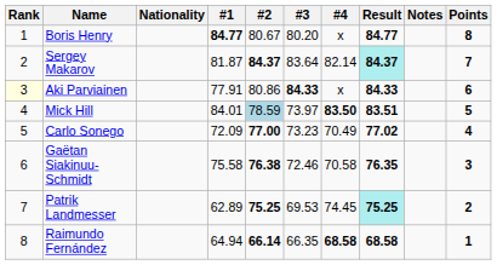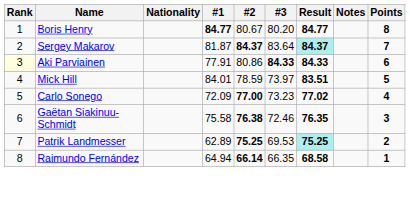 <table class="wikitable sortable" style="text-align:center">
 <tr>
 <th>Rank</th>
 <th>Name</th>
 <th>Nationality</th>
 <th>#1</th>
 <th>#2</th>
 <th>#3</th>
-<th>#4</th>
 <th>Result</th>
 <th>Notes</th>
 <th>Points</th>
 </tr>
 <tr>
 <td>1</td>
 <td align=left><a href='#'>Boris Henry</a></td>
 <td align=left></td>
 <td><strong>84.77</strong></td>
 <td>80.67</td>
 <td>80.20</td>
-<td>x</td>
 <td><strong>84.77</strong></td>
 <td></td>
 <td><strong>8</strong></td>
 </tr>
 <tr>
 <td>2</td>
 <td align=left><a href='#'>Sergey Makarov</a></td>
 <td align=left></td>
 <td>81.87</td>
 <td><strong>84.37</strong></td>
 <td>83.64</td>
-<td>82.14</td>
 <td style="background: paleturquoise;"><strong>84.37</strong></td>
 <td></td>
 <td><strong>7</strong></td>
 </tr>
 <tr>
 <td style="background: lightyellow;">3</td>
 <td align=left><a href='#'>Aki Parviainen</a></td>
 <td align=left></td>
 <td>77.91</td>
 <td>80.86</td>
 <td><strong>84.33</strong></td>
-<td>x</td>
 <td><strong>84.33</strong></td>
 <td></td>
 <td><strong>6</strong></td>
 </tr>
 <tr>
 <td>4</td>
 <td align=left><a href='#'>Mick Hill</a></td>
 <td align=left></td>
 <td>84.01</td>
-<td style="background: lightblue;">78.59</td>
+<td>78.59</td>
 <td>73.97</td>
-<td><strong>83.50</strong></td>
 <td><strong>83.51</strong></td>
 <td></td>
 <td><strong>5</strong></td>
 </tr>
 <tr>
 <td>5</td>
 <td align=left><a href='#'>Carlo Sonego</a></td>
 <td align=left></td>
 <td>72.09</td>
 <td><strong>77.00</strong></td>
 <td>73.23</td>
-<td>70.49</td>
 <td><strong>77.02</strong></td>
 <td></td>
 <td><strong>4</strong></td>
 </tr>
 <tr>
 <td>6</td>
 <td align=left><a href='#'>Gaëtan Siakinuu-Schmidt</a></td>
 <td align=left></td>
 <td>75.58</td>
 <td><strong>76.38</strong></td>
 <td>72.46</td>
-<td>70.58</td>
 <td><strong>76.35</strong></td>
 <td></td>
 <td><strong>3</strong></td>
 </tr>
 <tr>
 <td>7</td>
 <td align=left><a href='#'>Patrik Landmesser</a></td>
 <td align=left></td>
 <td>62.89</td>
 <td><strong>75.25</strong></td>
 <td>69.53</td>
-<td>74.45</td>
 <td style="background: paleturquoise;"><strong>75.25</strong></td>
 <td></td>
 <td><strong>2</strong></td>
 </tr>
 <tr>
 <td>8</td>
 <td align=left><a href='#'>Raimundo Fernández</a></td>
 <td align=left></td>
 <td>64.94</td>
 <td><strong>66.14</strong></td>
 <td>66.35</td>
 <td><strong>68.58</strong></td>
-<td><strong>68.58</strong></td>
 <td></td>
 <td><strong>1</strong></td>
 </tr>
 </table>
